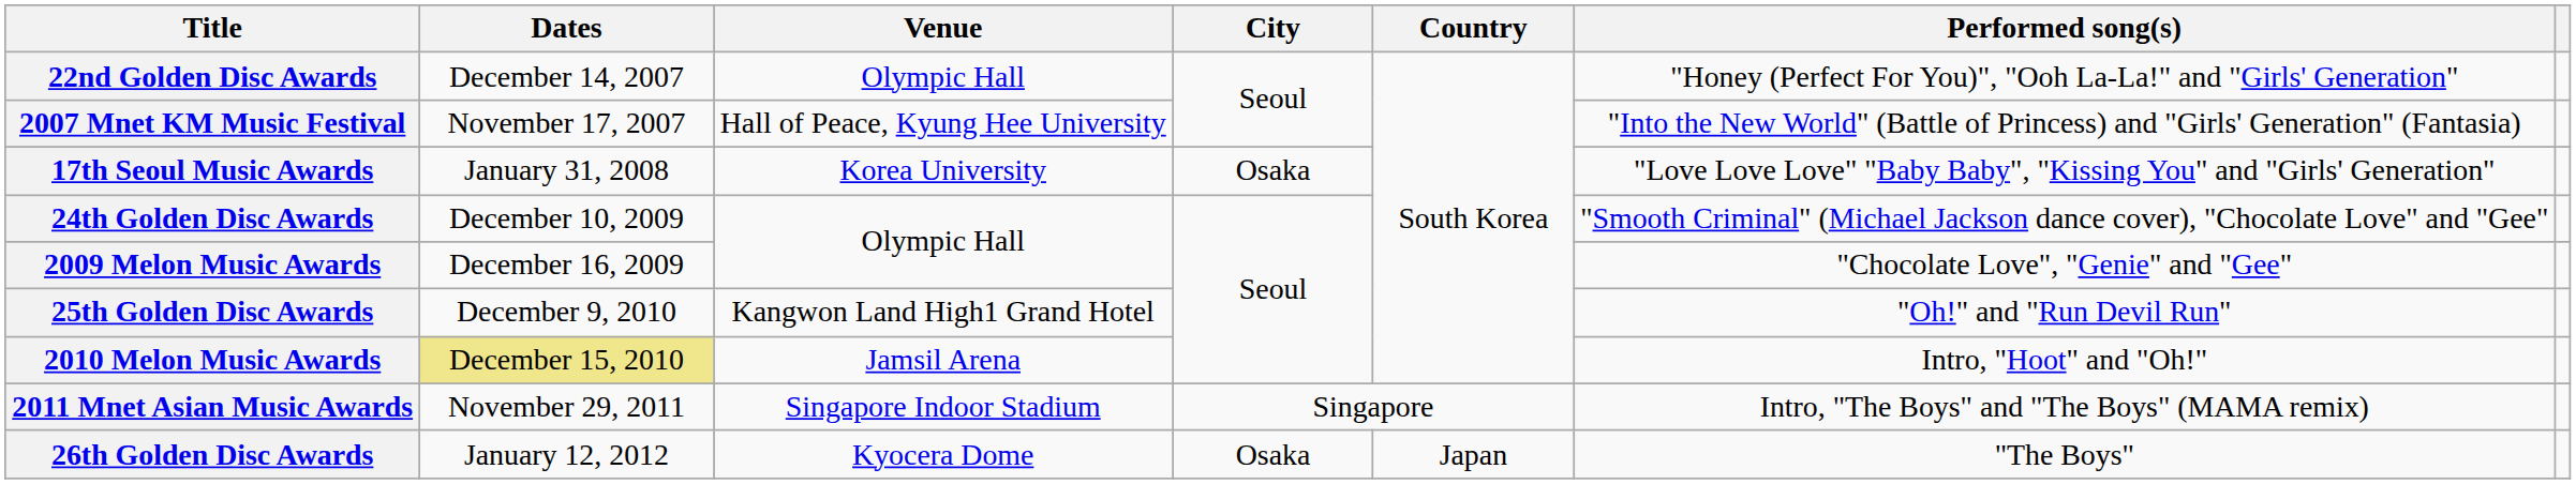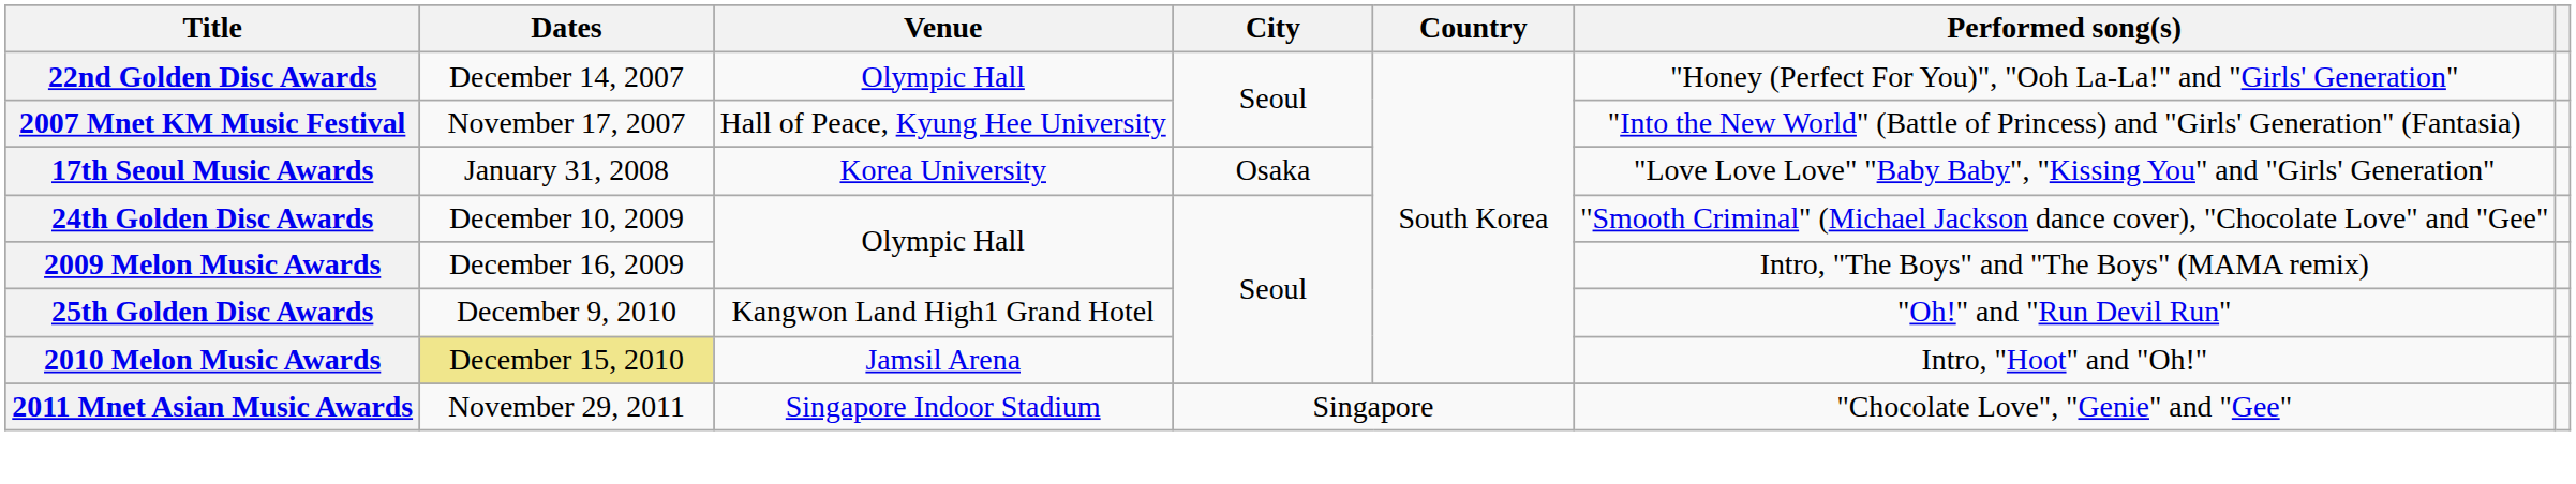 <table class="wikitable plainrowheaders" style="text-align:center;">
 <tr>
 <th scope="col">Title</th>
 <th scope="col" width="150">Dates</th>
 <th>Venue</th>
 <th scope="col" width="100">City</th>
 <th scope="col" width="100">Country</th>
 <th>Performed song(s)</th>
 <th scope="col"></th>
 </tr>
 <tr>
 <th scope="row"><a href='#'>22nd Golden Disc Awards</a></th>
 <td>December 14, 2007</td>
 <td><a href='#'>Olympic Hall</a></td>
 <td rowspan="2">Seoul</td>
 <td rowspan="7">South Korea</td>
 <td>"Honey (Perfect For You)", "Ooh La-La!" and "<a href='#'>Girls' Generation</a>"</td>
 <td></td>
 </tr>
 <tr>
 <th scope="row"><a href='#'>2007 Mnet KM Music Festival</a></th>
 <td>November 17, 2007</td>
 <td>Hall of Peace, <a href='#'>Kyung Hee University</a></td>
 <td>"<a href='#'>Into the New World</a>" (Battle of Princess) and "Girls' Generation" (Fantasia)</td>
 <td></td>
 </tr>
 <tr>
 <th scope="row"><a href='#'>17th Seoul Music Awards</a></th>
 <td>January 31, 2008</td>
 <td><a href='#'>Korea University</a></td>
 <td>Osaka</td>
 <td>"Love Love Love" "<a href='#'>Baby Baby</a>", "<a href='#'>Kissing You</a>" and "Girls' Generation"</td>
 <td></td>
 </tr>
 <tr>
 <th scope="row"><a href='#'>24th Golden Disc Awards</a></th>
 <td>December 10, 2009</td>
 <td rowspan="2">Olympic Hall</td>
 <td rowspan="4">Seoul</td>
 <td>"<a href='#'>Smooth Criminal</a>" (<a href='#'>Michael Jackson</a> dance cover), "Chocolate Love" and "Gee"</td>
 <td></td>
 </tr>
 <tr>
 <th scope="row"><a href='#'>2009 Melon Music Awards</a></th>
 <td>December 16, 2009</td>
-<td>"Chocolate Love", "<a href='#'>Genie</a>" and "<a href='#'>Gee</a>"</td>
+<td>Intro, "The Boys" and "The Boys" (MAMA remix)</td>
 <td></td>
 </tr>
 <tr>
 <th scope="row"><a href='#'>25th Golden Disc Awards</a></th>
 <td>December 9, 2010</td>
 <td>Kangwon Land High1 Grand Hotel</td>
 <td>"<a href='#'>Oh!</a>" and "<a href='#'>Run Devil Run</a>"</td>
 <td></td>
 </tr>
 <tr>
 <th scope="row"><a href='#'>2010 Melon Music Awards</a></th>
 <td style="background: khaki;">December 15, 2010</td>
 <td><a href='#'>Jamsil Arena</a></td>
 <td>Intro, "<a href='#'>Hoot</a>" and "Oh!"</td>
 <td></td>
 </tr>
 <tr>
 <th scope="row"><a href='#'>2011 Mnet Asian Music Awards</a></th>
 <td>November 29, 2011</td>
 <td><a href='#'>Singapore Indoor Stadium</a></td>
 <td colspan="2">Singapore</td>
-<td>Intro, "The Boys" and "The Boys" (MAMA remix)</td>
-<td></td>
-</tr>
-<tr>
-<th scope="row"><a href='#'>26th Golden Disc Awards</a></th>
-<td>January 12, 2012</td>
-<td><a href='#'>Kyocera Dome</a></td>
-<td>Osaka</td>
-<td>Japan</td>
-<td>"The Boys"</td>
+<td>"Chocolate Love", "<a href='#'>Genie</a>" and "<a href='#'>Gee</a>"</td>
 <td></td>
 </tr>
 </table>
